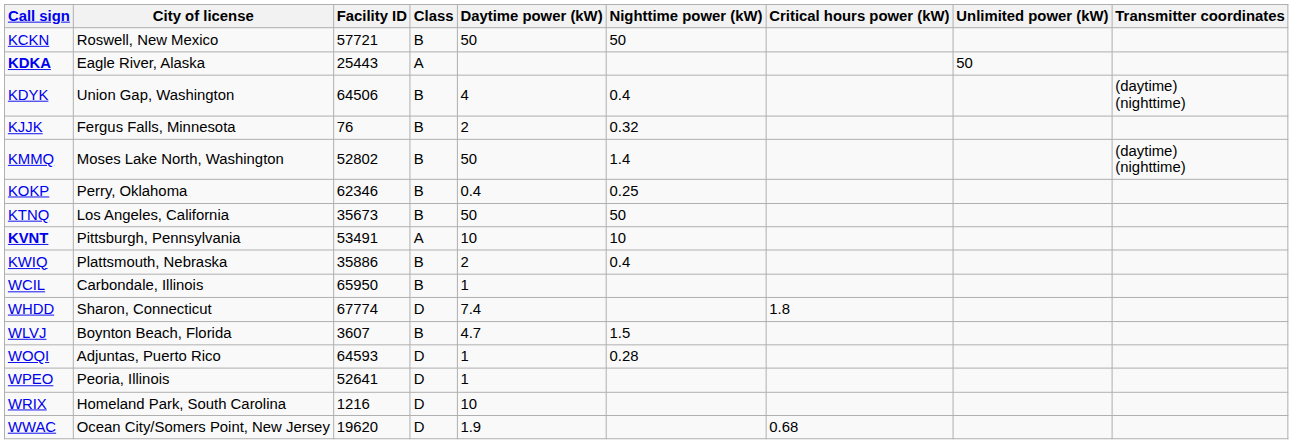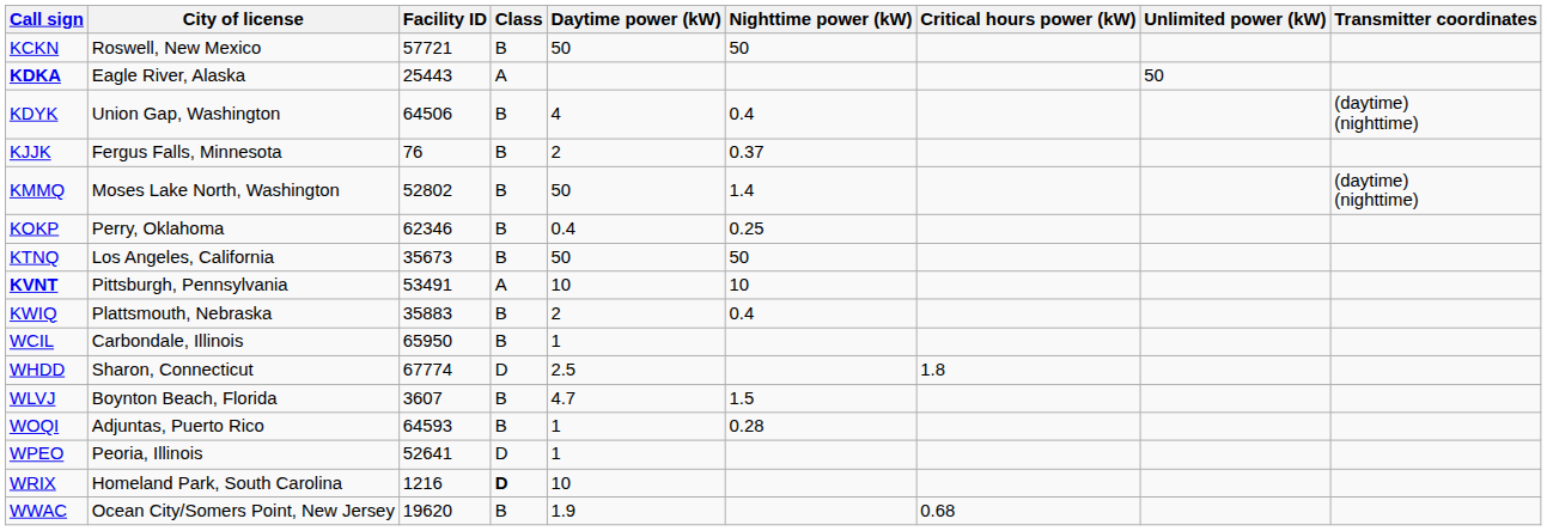 <table class="wikitable sortable">
 <tr>
 <th><a href='#'>Call sign</a></th>
 <th>City of license</th>
 <th>Facility ID</th>
 <th>Class</th>
 <th>Daytime power (kW)</th>
 <th>Nighttime power (kW)</th>
 <th>Critical hours power (kW)</th>
 <th>Unlimited power (kW)</th>
 <th>Transmitter coordinates</th>
 </tr>
 <tr>
 <td><a href='#'>KCKN</a></td>
 <td>Roswell, New Mexico</td>
 <td>57721</td>
 <td>B</td>
 <td>50</td>
 <td>50</td>
 <td></td>
 <td></td>
 <td></td>
 </tr>
 <tr>
 <td><strong><a href='#'>KDKA</a></strong></td>
 <td>Eagle River, Alaska</td>
 <td>25443</td>
 <td>A</td>
 <td></td>
 <td></td>
 <td></td>
 <td>50</td>
 <td></td>
 </tr>
 <tr>
 <td><a href='#'>KDYK</a></td>
 <td>Union Gap, Washington</td>
 <td>64506</td>
 <td>B</td>
 <td>4</td>
 <td>0.4</td>
 <td></td>
 <td></td>
 <td> (daytime)<br> (nighttime)</td>
 </tr>
 <tr>
 <td><a href='#'>KJJK</a></td>
 <td>Fergus Falls, Minnesota</td>
 <td>76</td>
 <td>B</td>
 <td>2</td>
-<td>0.32</td>
+<td>0.37</td>
 <td></td>
 <td></td>
 <td></td>
 </tr>
 <tr>
 <td><a href='#'>KMMQ</a></td>
 <td>Moses Lake North, Washington</td>
 <td>52802</td>
 <td>B</td>
 <td>50</td>
 <td>1.4</td>
 <td></td>
 <td></td>
 <td> (daytime)<br> (nighttime)</td>
 </tr>
 <tr>
 <td><a href='#'>KOKP</a></td>
 <td>Perry, Oklahoma</td>
 <td>62346</td>
 <td>B</td>
 <td>0.4</td>
 <td>0.25</td>
 <td></td>
 <td></td>
 <td></td>
 </tr>
 <tr>
 <td><a href='#'>KTNQ</a></td>
 <td>Los Angeles, California</td>
 <td>35673</td>
 <td>B</td>
 <td>50</td>
 <td>50</td>
 <td></td>
 <td></td>
 <td></td>
 </tr>
 <tr>
 <td><strong><a href='#'>KVNT</a></strong></td>
 <td>Pittsburgh, Pennsylvania</td>
 <td>53491</td>
 <td>A</td>
 <td>10</td>
 <td>10</td>
 <td></td>
 <td></td>
 <td></td>
 </tr>
 <tr>
 <td><a href='#'>KWIQ</a></td>
 <td>Plattsmouth, Nebraska</td>
-<td>35886</td>
+<td>35883</td>
 <td>B</td>
 <td>2</td>
 <td>0.4</td>
 <td></td>
 <td></td>
 <td></td>
 </tr>
 <tr>
 <td><a href='#'>WCIL</a></td>
 <td>Carbondale, Illinois</td>
 <td>65950</td>
 <td>B</td>
 <td>1</td>
 <td></td>
 <td></td>
 <td></td>
 <td></td>
 </tr>
 <tr>
 <td><a href='#'>WHDD</a></td>
 <td>Sharon, Connecticut</td>
 <td>67774</td>
 <td>D</td>
-<td>7.4</td>
+<td>2.5</td>
 <td></td>
 <td>1.8</td>
 <td></td>
 <td></td>
 </tr>
 <tr>
 <td><a href='#'>WLVJ</a></td>
 <td>Boynton Beach, Florida</td>
 <td>3607</td>
 <td>B</td>
 <td>4.7</td>
 <td>1.5</td>
 <td></td>
 <td></td>
 <td></td>
 </tr>
 <tr>
 <td><a href='#'>WOQI</a></td>
 <td>Adjuntas, Puerto Rico</td>
 <td>64593</td>
-<td>D</td>
+<td>B</td>
 <td>1</td>
 <td>0.28</td>
 <td></td>
 <td></td>
 <td></td>
 </tr>
 <tr>
 <td><a href='#'>WPEO</a></td>
 <td>Peoria, Illinois</td>
 <td>52641</td>
 <td>D</td>
 <td>1</td>
 <td></td>
 <td></td>
 <td></td>
 <td></td>
 </tr>
 <tr>
 <td><a href='#'>WRIX</a></td>
 <td>Homeland Park, South Carolina</td>
 <td>1216</td>
-<td>D</td>
+<td><strong>D</strong></td>
 <td>10</td>
 <td></td>
 <td></td>
 <td></td>
 <td></td>
 </tr>
 <tr>
 <td><a href='#'>WWAC</a></td>
 <td>Ocean City/Somers Point, New Jersey</td>
 <td>19620</td>
-<td>D</td>
+<td>B</td>
 <td>1.9</td>
 <td></td>
 <td>0.68</td>
 <td></td>
 <td></td>
 </tr>
 </table>
